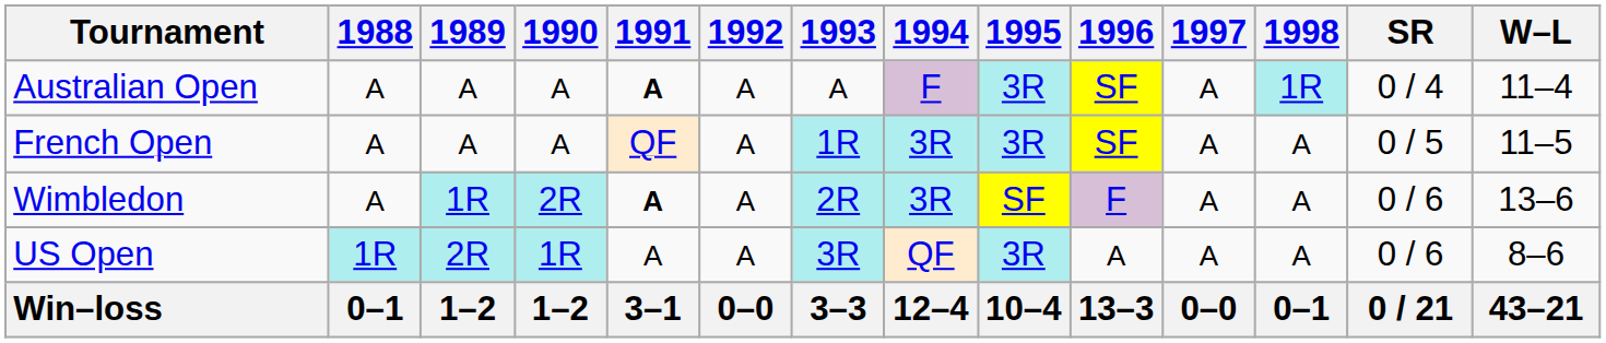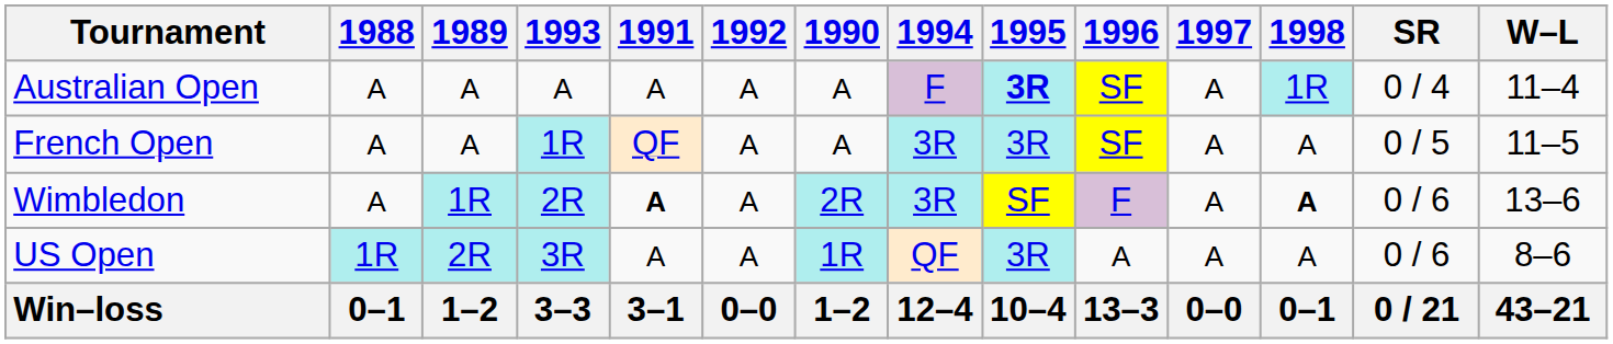 <table class=wikitable style=text-align:center;font-size:97%>
 <tr>
 <th width=140>Tournament</th>
 <th width=35><a href='#'>1988</a></th>
 <th width=35><a href='#'>1989</a></th>
-<th width=35><a href='#'>1990</a></th>
+<th width=35><a href='#'>1993</a></th>
 <th width=35><a href='#'>1991</a></th>
 <th width=35><a href='#'>1992</a></th>
-<th width=35><a href='#'>1993</a></th>
+<th width=35><a href='#'>1990</a></th>
 <th width=35><a href='#'>1994</a></th>
 <th width=35><a href='#'>1995</a></th>
 <th width=35><a href='#'>1996</a></th>
 <th width=35><a href='#'>1997</a></th>
 <th width=35><a href='#'>1998</a></th>
 <th width=50>SR</th>
 <th width=50>W–L</th>
 </tr>
 <tr>
 <td align=left><a href='#'>Australian Open</a></td>
 <td><small>A</small></td>
 <td><small>A</small></td>
 <td><small>A</small></td>
-<td><strong><small>A</small></strong></td>
+<td><small>A</small></td>
 <td><small>A</small></td>
 <td><small>A</small></td>
 <td bgcolor=thistle><a href='#'>F</a></td>
-<td bgcolor=afeeee><a href='#'>3R</a></td>
+<td bgcolor=afeeee><strong><a href='#'>3R</a></strong></td>
 <td bgcolor=yellow><a href='#'>SF</a></td>
 <td><small>A</small></td>
 <td bgcolor=afeeee><a href='#'>1R</a></td>
 <td>0 / 4</td>
 <td>11–4</td>
 </tr>
 <tr>
 <td align=left><a href='#'>French Open</a></td>
 <td><small>A</small></td>
 <td><small>A</small></td>
-<td><small>A</small></td>
+<td bgcolor=afeeee><a href='#'>1R</a></td>
 <td bgcolor=ffebcd><a href='#'>QF</a></td>
 <td><small>A</small></td>
-<td bgcolor=afeeee><a href='#'>1R</a></td>
+<td><small>A</small></td>
 <td bgcolor=afeeee><a href='#'>3R</a></td>
 <td bgcolor=afeeee><a href='#'>3R</a></td>
 <td bgcolor=yellow><a href='#'>SF</a></td>
 <td><small>A</small></td>
 <td><small>A</small></td>
 <td>0 / 5</td>
 <td>11–5</td>
 </tr>
 <tr>
 <td align=left><a href='#'>Wimbledon</a></td>
 <td><small>A</small></td>
 <td bgcolor=afeeee><a href='#'>1R</a></td>
 <td bgcolor=afeeee><a href='#'>2R</a></td>
 <td><strong><small>A</small></strong></td>
 <td><small>A</small></td>
 <td bgcolor=afeeee><a href='#'>2R</a></td>
 <td bgcolor=afeeee><a href='#'>3R</a></td>
 <td bgcolor=yellow><a href='#'>SF</a></td>
 <td bgcolor=thistle><a href='#'>F</a></td>
 <td><small>A</small></td>
-<td><small>A</small></td>
+<td><strong><small>A</small></strong></td>
 <td>0 / 6</td>
 <td>13–6</td>
 </tr>
 <tr>
 <td align=left><a href='#'>US Open</a></td>
 <td bgcolor=afeeee><a href='#'>1R</a></td>
 <td bgcolor=afeeee><a href='#'>2R</a></td>
-<td bgcolor=afeeee><a href='#'>1R</a></td>
+<td bgcolor=afeeee><a href='#'>3R</a></td>
 <td><small>A</small></td>
 <td><small>A</small></td>
-<td bgcolor=afeeee><a href='#'>3R</a></td>
+<td bgcolor=afeeee><a href='#'>1R</a></td>
 <td bgcolor=ffebcd><a href='#'>QF</a></td>
 <td bgcolor=afeeee><a href='#'>3R</a></td>
 <td><small>A</small></td>
 <td><small>A</small></td>
 <td><small>A</small></td>
 <td>0 / 6</td>
 <td>8–6</td>
 </tr>
 <tr>
 <th style="text-align:left;">Win–loss</th>
 <th>0–1</th>
 <th>1–2</th>
-<th>1–2</th>
+<th>3–3</th>
 <th>3–1</th>
 <th>0–0</th>
-<th>3–3</th>
+<th>1–2</th>
 <th>12–4</th>
 <th>10–4</th>
 <th>13–3</th>
 <th>0–0</th>
 <th>0–1</th>
 <th>0 / 21</th>
 <th>43–21</th>
 </tr>
 </table>
